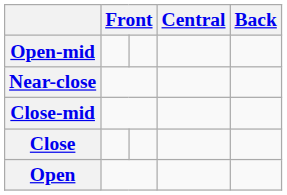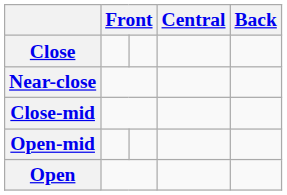 <table class="wikitable" style=text-align:center>
 <tr>
 <th></th>
 <th colspan="2"><a href='#'>Front</a></th>
 <th><a href='#'>Central</a></th>
 <th><a href='#'>Back</a></th>
 </tr>
 <tr>
-<th><a href='#'>Open-mid</a></th>
+<th><a href='#'>Close</a></th>
 <td></td>
 <td></td>
 <td></td>
 <td></td>
 </tr>
 <tr>
 <th><a href='#'>Near-close</a></th>
 <td colspan="2"></td>
 <td></td>
 <td></td>
 </tr>
 <tr>
 <th><a href='#'>Close-mid</a></th>
 <td colspan="2"></td>
 <td></td>
 <td></td>
 </tr>
 <tr>
-<th><a href='#'>Close</a></th>
+<th><a href='#'>Open-mid</a></th>
 <td></td>
 <td></td>
 <td></td>
 <td></td>
 </tr>
 <tr>
 <th><a href='#'>Open</a></th>
 <td colspan="2"></td>
 <td></td>
 <td></td>
 </tr>
 </table>
